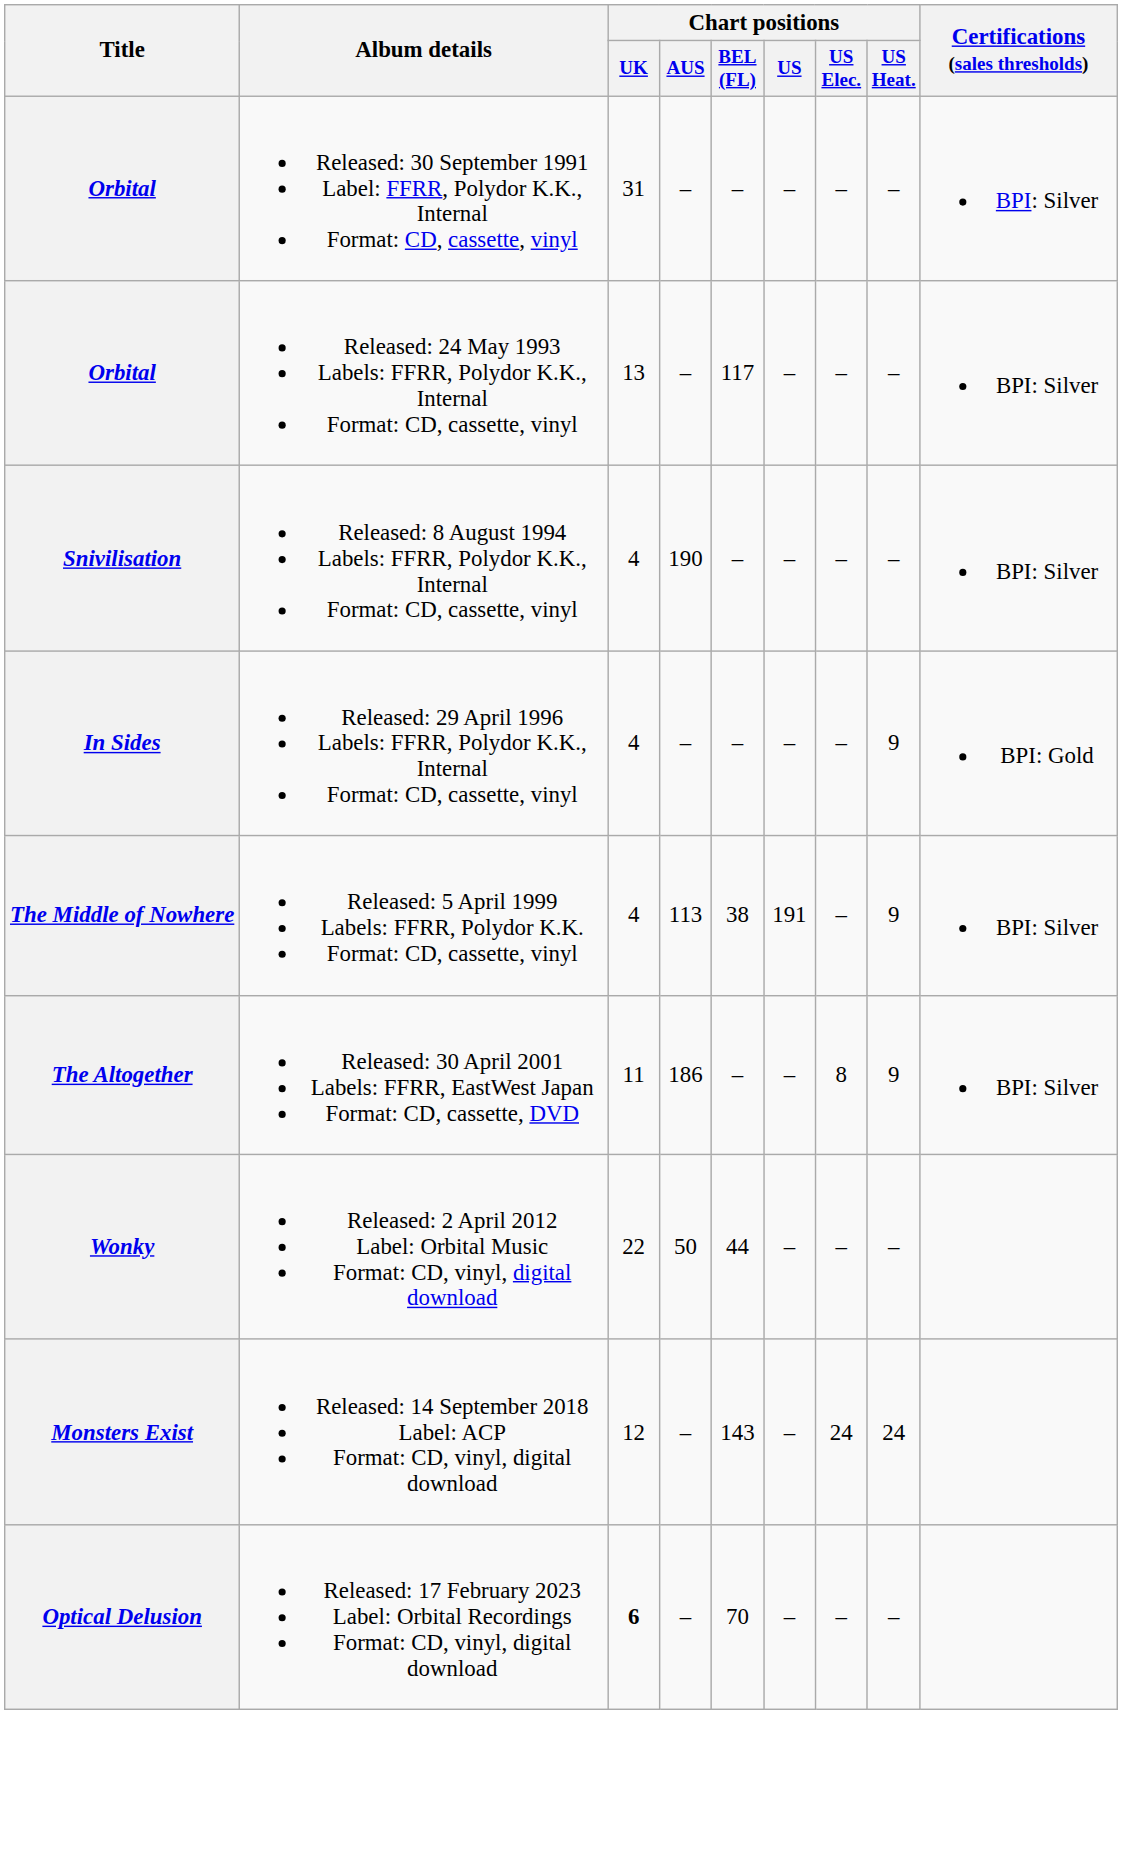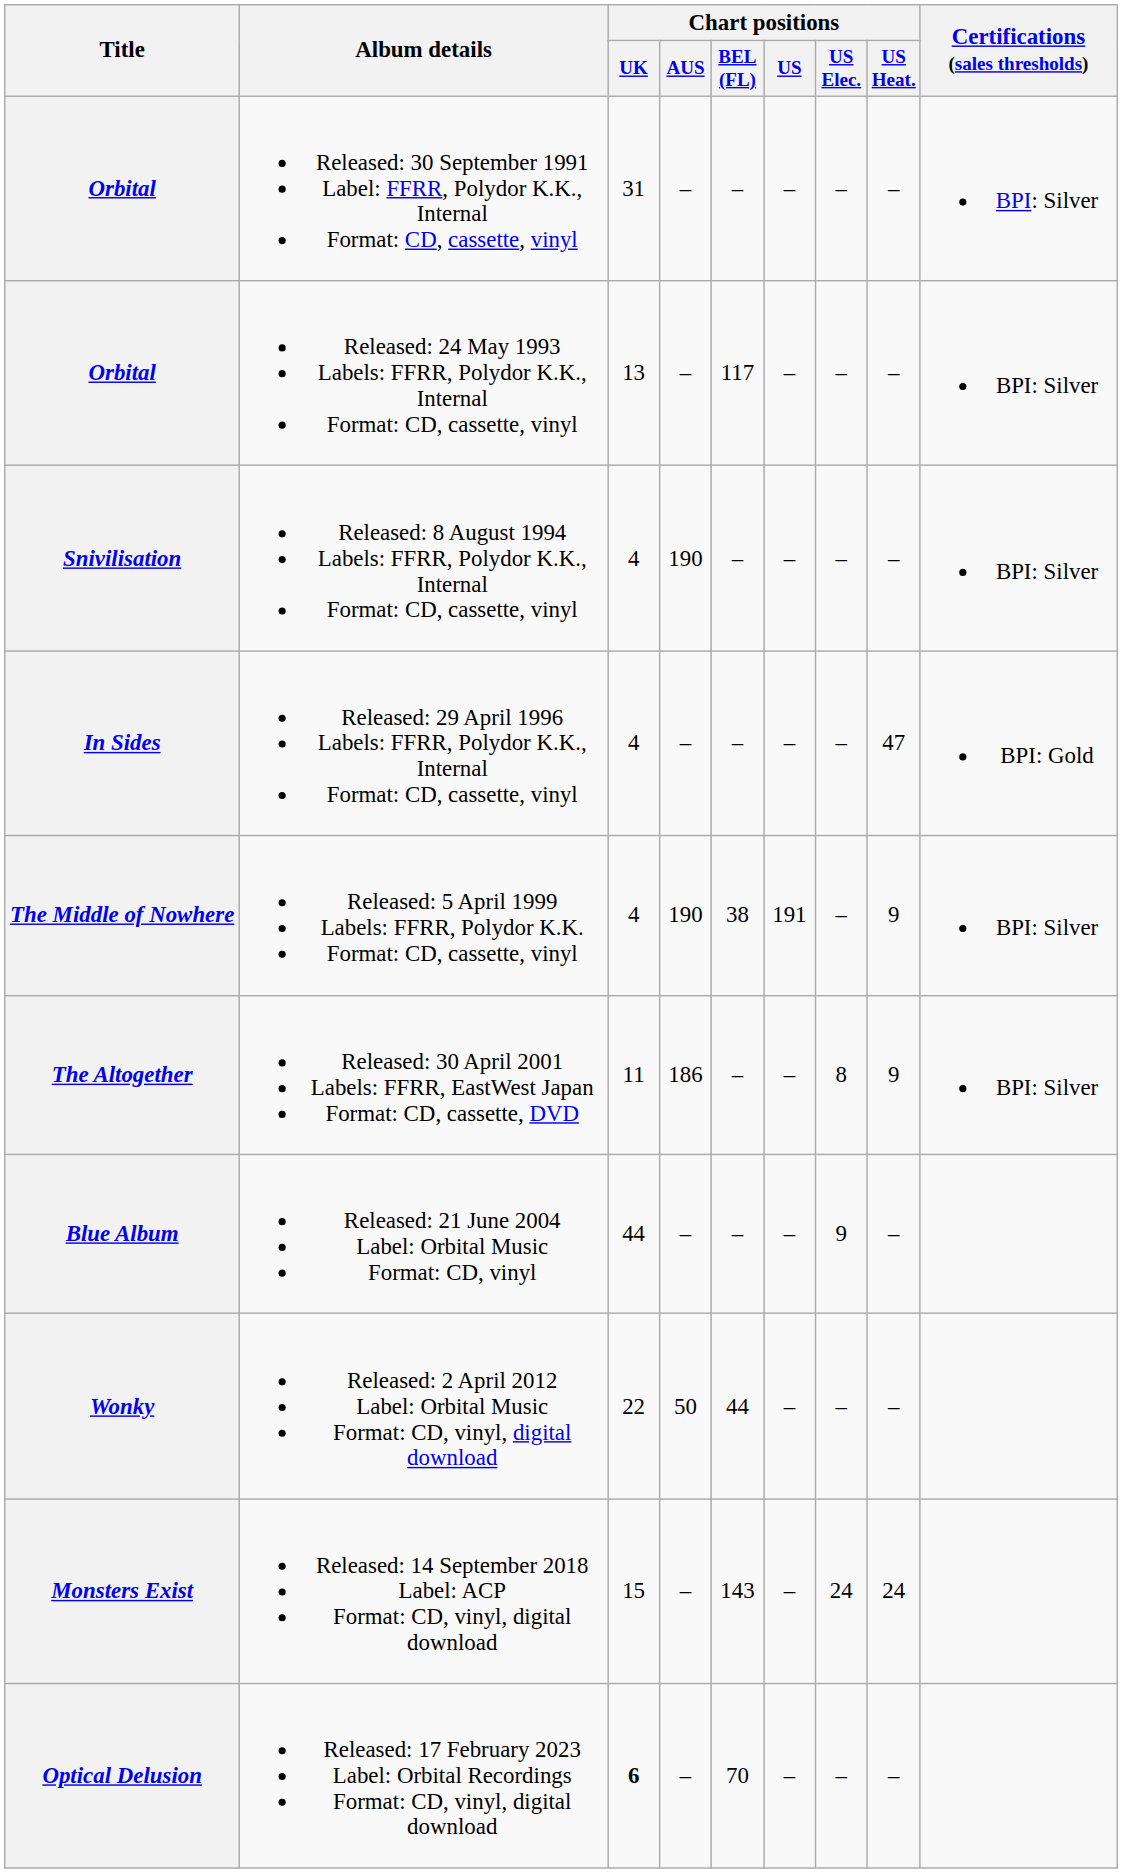 <table class="wikitable plainrowheaders" style=text-align:center;>
 <tr>
 <th scope="col" rowspan="2">Title</th>
 <th scope="col" rowspan="2" width="250">Album details</th>
 <th scope="col" colspan="6">Chart positions</th>
 <th scope="col" rowspan="2" width="130"><a href='#'>Certifications</a><br><small>(<a href='#'>sales thresholds</a>)</small></th>
 </tr>
 <tr style="font-size:smaller;">
 <th scope="col" width="30"><a href='#'>UK</a><br></th>
 <th scope="col" width="30"><a href='#'>AUS</a><br></th>
 <th scope="col" width="30"><a href='#'>BEL<br>(FL)</a><br></th>
 <th scope="col" width="30"><a href='#'>US</a><br></th>
 <th scope="col" width="30"><a href='#'>US<br>Elec.</a><br></th>
 <th scope="col" width="30"><a href='#'>US<br>Heat.</a><br></th>
 </tr>
 <tr>
 <th scope="row"><em><a href='#'>Orbital</a></em></th>
 <td><br><ul><li>Released: 30 September 1991</li><li>Label: <a href='#'>FFRR</a>, Polydor K.K., Internal</li><li>Format: <a href='#'>CD</a>, <a href='#'>cassette</a>, <a href='#'>vinyl</a></li></ul></td>
 <td>31</td>
 <td>–</td>
 <td>–</td>
 <td>–</td>
 <td>–</td>
 <td>–</td>
 <td><br><ul><li><a href='#'>BPI</a>: Silver</li></ul></td>
 </tr>
 <tr>
 <th scope="row"><em><a href='#'>Orbital</a></em></th>
 <td><br><ul><li>Released: 24 May 1993</li><li>Labels: FFRR, Polydor K.K., Internal</li><li>Format: CD, cassette, vinyl</li></ul></td>
 <td>13</td>
 <td>–</td>
 <td>117</td>
 <td>–</td>
 <td>–</td>
 <td>–</td>
 <td><br><ul><li>BPI: Silver</li></ul></td>
 </tr>
 <tr>
 <th scope="row"><em><a href='#'>Snivilisation</a></em></th>
 <td><br><ul><li>Released: 8 August 1994</li><li>Labels: FFRR, Polydor K.K., Internal</li><li>Format: CD, cassette, vinyl</li></ul></td>
 <td>4</td>
 <td>190</td>
 <td>–</td>
 <td>–</td>
 <td>–</td>
 <td>–</td>
 <td><br><ul><li>BPI: Silver</li></ul></td>
 </tr>
 <tr>
 <th scope="row"><em><a href='#'>In Sides</a></em></th>
 <td><br><ul><li>Released: 29 April 1996</li><li>Labels: FFRR, Polydor K.K., Internal</li><li>Format: CD, cassette, vinyl</li></ul></td>
 <td>4</td>
 <td>–</td>
 <td>–</td>
 <td>–</td>
 <td>–</td>
-<td>9</td>
+<td>47</td>
 <td><br><ul><li>BPI: Gold</li></ul></td>
 </tr>
 <tr>
 <th scope="row"><em><a href='#'>The Middle of Nowhere</a></em></th>
 <td><br><ul><li>Released: 5 April 1999</li><li>Labels: FFRR, Polydor K.K.</li><li>Format: CD, cassette, vinyl</li></ul></td>
 <td>4</td>
-<td>113</td>
+<td>190</td>
 <td>38</td>
 <td>191</td>
 <td>–</td>
 <td>9</td>
 <td><br><ul><li>BPI: Silver</li></ul></td>
 </tr>
 <tr>
 <th scope="row"><em><a href='#'>The Altogether</a></em></th>
 <td><br><ul><li>Released: 30 April 2001</li><li>Labels: FFRR, EastWest Japan</li><li>Format: CD, cassette, <a href='#'>DVD</a></li></ul></td>
 <td>11</td>
 <td>186</td>
 <td>–</td>
 <td>–</td>
 <td>8</td>
 <td>9</td>
 <td><br><ul><li>BPI: Silver</li></ul></td>
 </tr>
 <tr>
+<th scope="row"><em><a href='#'>Blue Album</a></em></th>
+<td><br><ul><li>Released: 21 June 2004</li><li>Label: Orbital Music</li><li>Format: CD, vinyl</li></ul></td>
+<td>44</td>
+<td>–</td>
+<td>–</td>
+<td>–</td>
+<td>9</td>
+<td>–</td>
+<td></td>
+</tr>
+<tr>
 <th scope="row"><em><a href='#'>Wonky</a></em></th>
 <td><br><ul><li>Released: 2 April 2012</li><li>Label: Orbital Music</li><li>Format: CD, vinyl, <a href='#'>digital download</a></li></ul></td>
 <td>22</td>
 <td>50</td>
 <td>44</td>
 <td>–</td>
 <td>–</td>
 <td>–</td>
 <td></td>
 </tr>
 <tr>
 <th scope="row"><em><a href='#'>Monsters Exist</a></em></th>
 <td><br><ul><li>Released: 14 September 2018</li><li>Label: ACP</li><li>Format: CD, vinyl, digital download</li></ul></td>
-<td>12</td>
+<td>15</td>
 <td>–</td>
 <td>143</td>
 <td>–</td>
 <td>24</td>
 <td>24</td>
 <td></td>
 </tr>
 <tr>
 <th scope="row"><em><a href='#'>Optical Delusion</a></em></th>
 <td><br><ul><li>Released: 17 February 2023</li><li>Label: Orbital Recordings</li><li>Format: CD, vinyl, digital download</li></ul></td>
 <td><strong>6</strong></td>
 <td>–</td>
 <td>70</td>
 <td>–</td>
 <td>–</td>
 <td>–</td>
 <td></td>
 </tr>
 </table>
